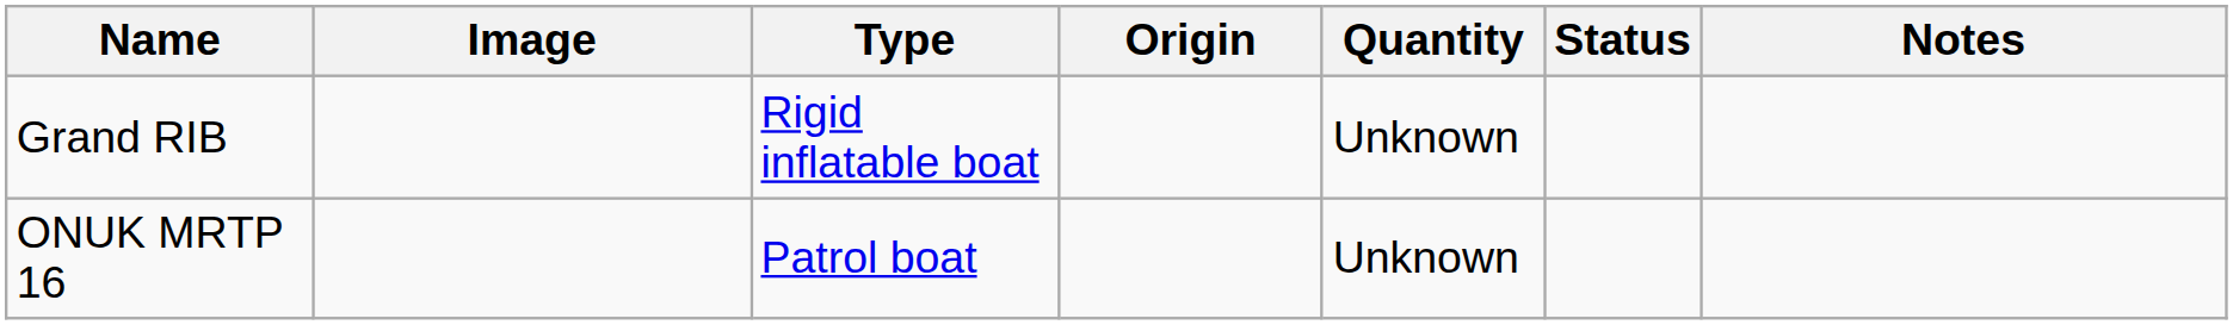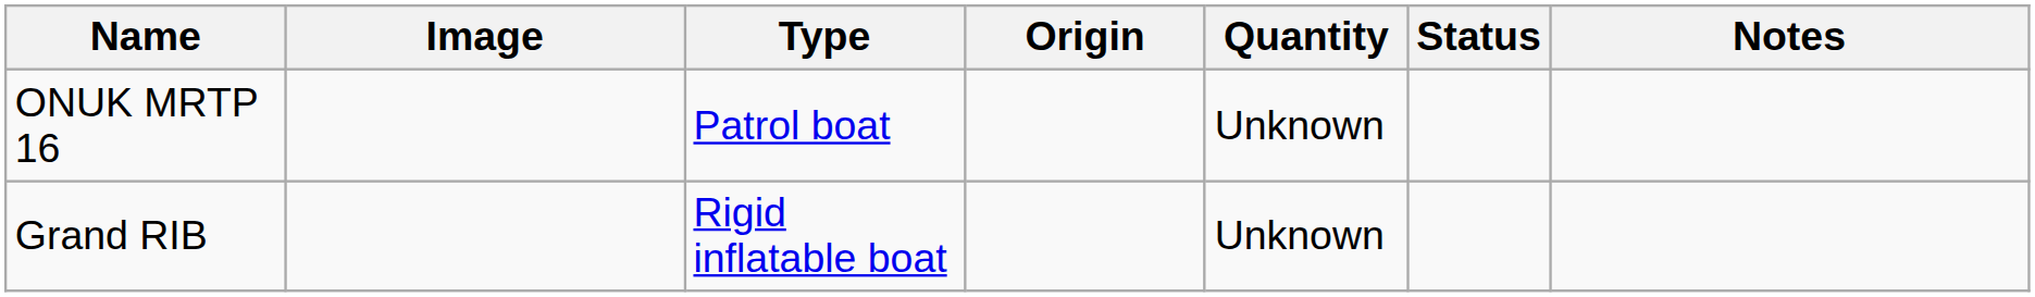 <table class="wikitable" style="width:90%;">
 <tr>
 <th width=14%>Name</th>
 <th width=20%>Image</th>
 <th width=14%>Type</th>
 <th width=12%>Origin</th>
 <th width=10%>Quantity</th>
 <th width=06%>Status</th>
 <th width="24%">Notes</th>
 </tr>
 <tr>
+<td>ONUK MRTP 16</td>
+<td></td>
+<td><a href='#'>Patrol boat</a></td>
+<td></td>
+<td>Unknown</td>
+<td></td>
+<td></td>
+</tr>
+<tr>
 <td>Grand RIB</td>
 <td></td>
 <td><a href='#'>Rigid inflatable boat</a></td>
 <td></td>
 <td>Unknown</td>
 <td></td>
 <td></td>
 </tr>
-<tr>
-<td>ONUK MRTP 16</td>
-<td></td>
-<td><a href='#'>Patrol boat</a></td>
-<td></td>
-<td>Unknown</td>
-<td></td>
-<td></td>
-</tr>
 </table>
